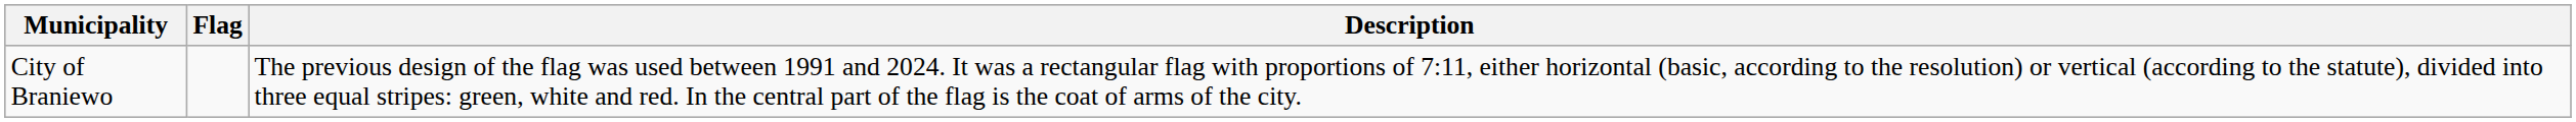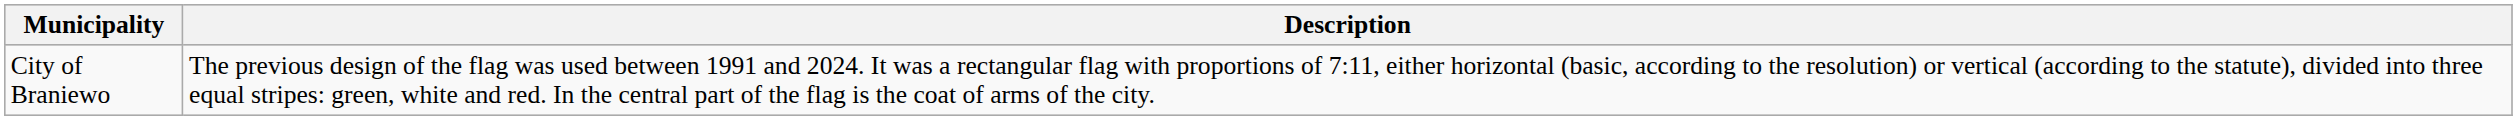 <table class="wikitable">
 <tr>
 <th>Municipality</th>
-<th>Flag</th>
 <th>Description</th>
 </tr>
 <tr>
 <td>City of Braniewo</td>
-<td></td>
 <td>The previous design of the flag was used between 1991 and 2024. It was a rectangular flag with proportions of 7:11, either horizontal (basic, according to the resolution) or vertical (according to the statute), divided into three equal stripes: green, white and red. In the central part of the flag is the coat of arms of the city.</td>
 </tr>
 </table>
